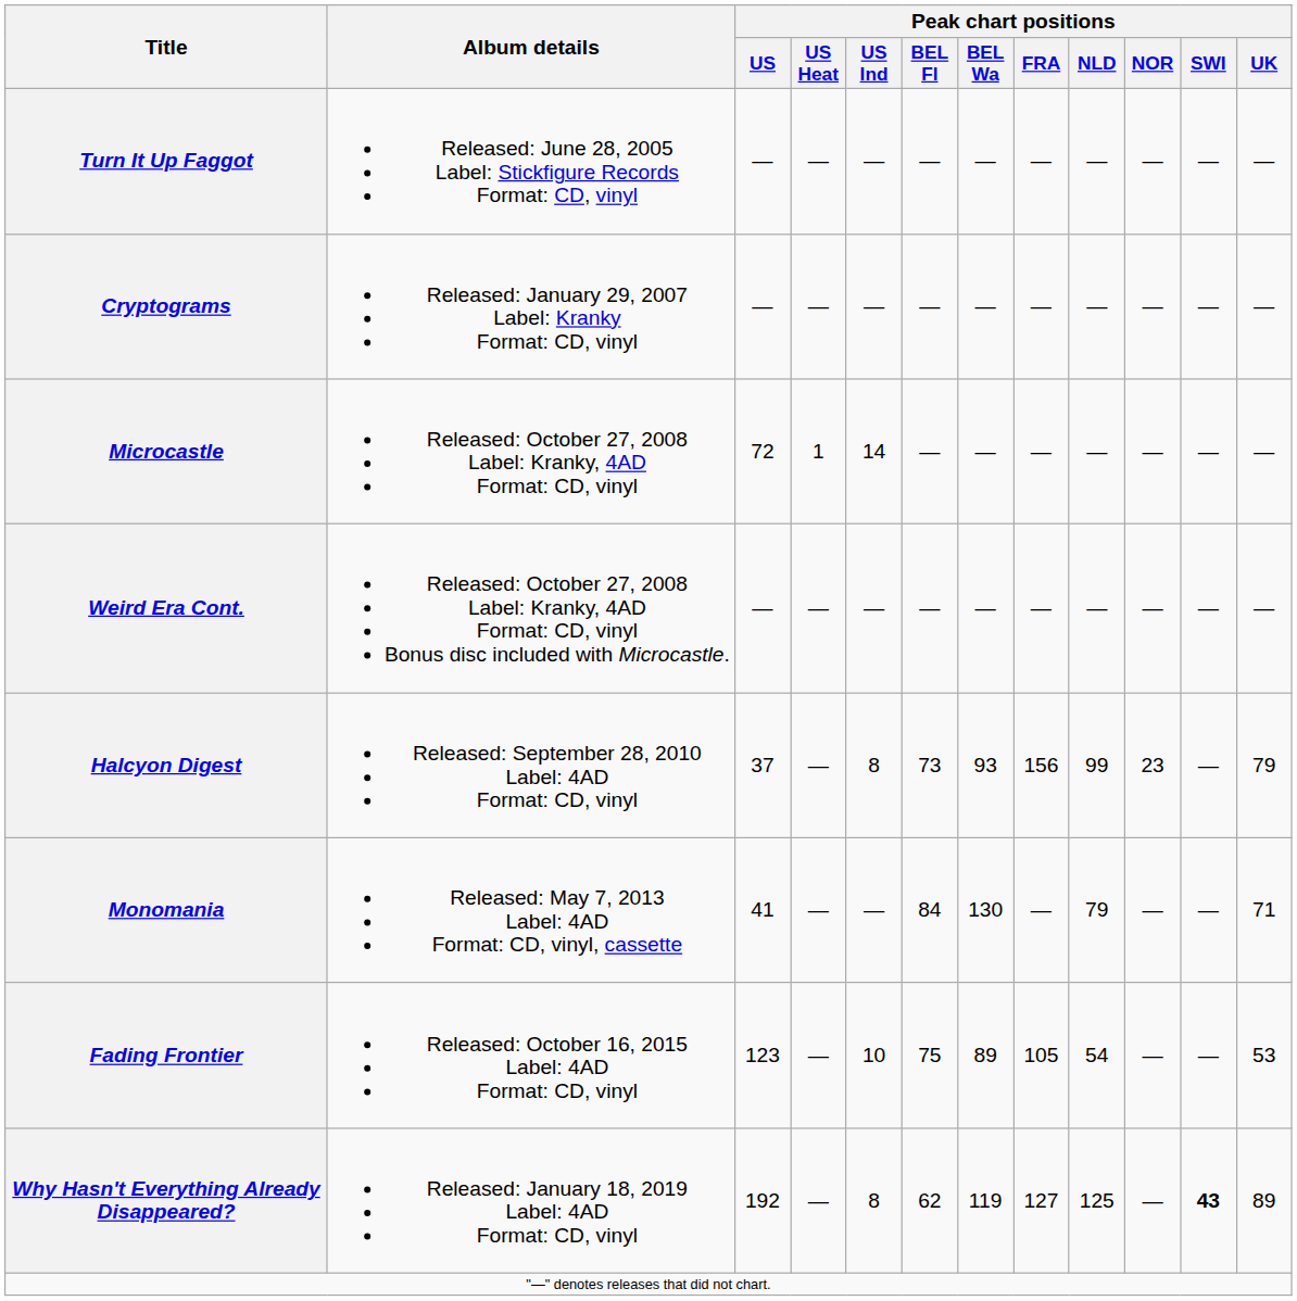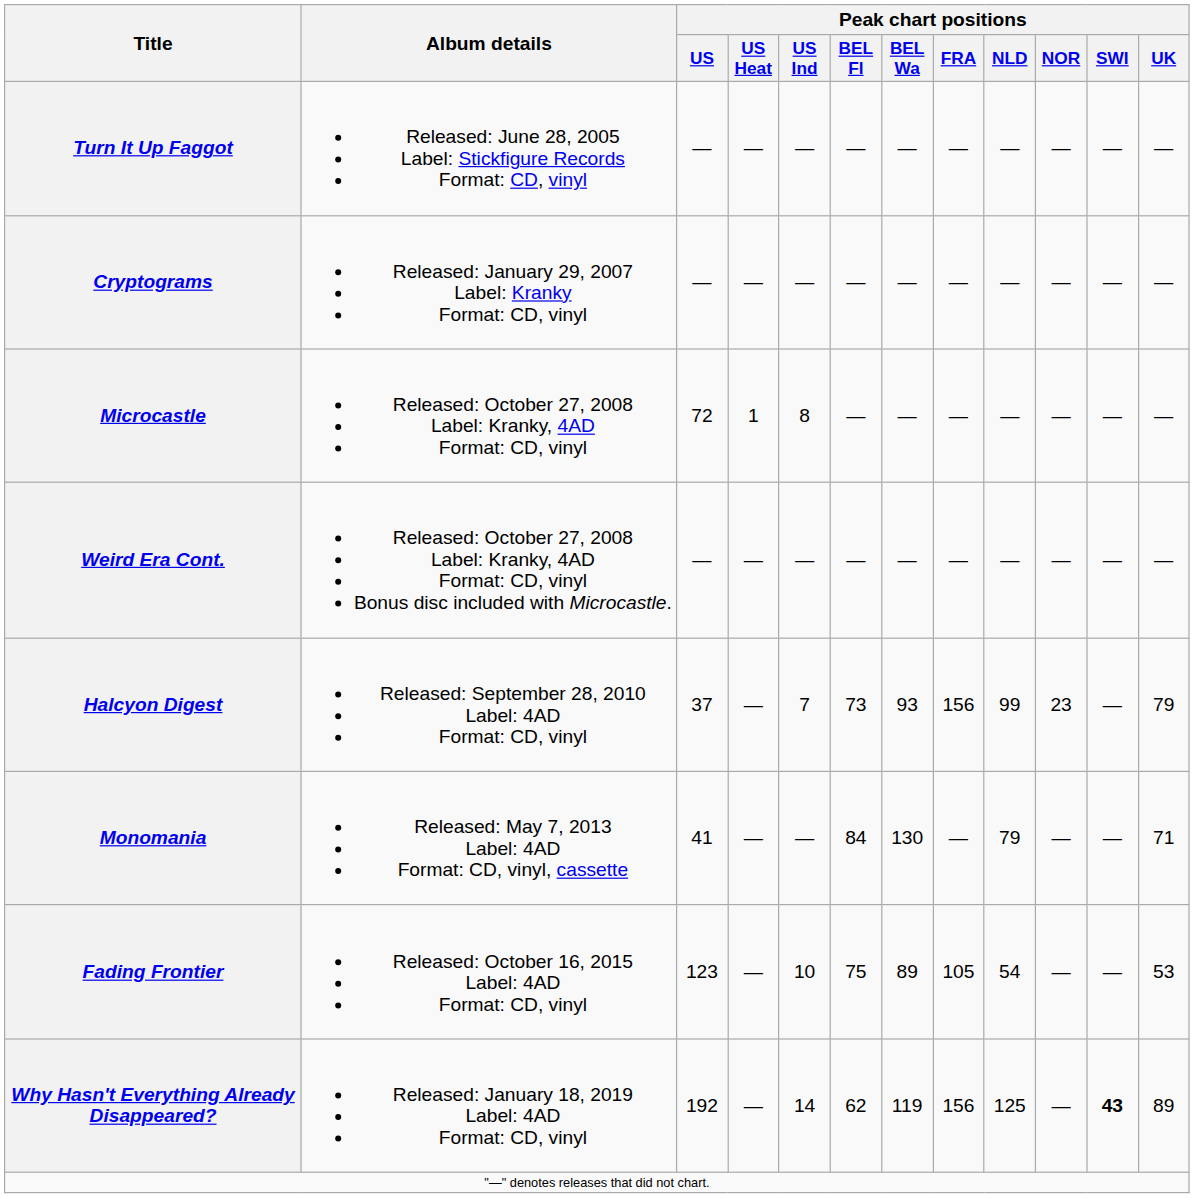 <table class="wikitable plainrowheaders" style="text-align:center;">
 <tr>
 <th rowspan="2" style="width:15em;">Title</th>
 <th rowspan="2">Album details</th>
 <th colspan="10">Peak chart positions</th>
 </tr>
 <tr>
 <th style="width:2.5em;font-size:90%"><a href='#'>US</a><br></th>
 <th style="width:2.5em;font-size:90%"><a href='#'>US<br>Heat</a><br></th>
 <th style="width:2.5em;font-size:90%"><a href='#'>US<br>Ind</a><br></th>
 <th style="width:2.5em;font-size:90%"><a href='#'>BEL<br>Fl</a><br></th>
 <th style="width:2.5em;font-size:90%"><a href='#'>BEL<br>Wa</a><br></th>
 <th style="width:2.5em;font-size:90%"><a href='#'>FRA</a><br></th>
 <th style="width:2.5em;font-size:90%"><a href='#'>NLD</a><br></th>
 <th style="width:2.5em;font-size:90%"><a href='#'>NOR</a><br></th>
 <th style="width:2.5em;font-size:90%"><a href='#'>SWI</a><br></th>
 <th style="width:2.5em;font-size:90%"><a href='#'>UK</a><br></th>
 </tr>
 <tr>
 <th scope="row"><em><a href='#'>Turn It Up Faggot</a></em></th>
 <td><br><ul><li>Released: June 28, 2005</li><li>Label: <a href='#'>Stickfigure Records</a></li><li>Format: <a href='#'>CD</a>, <a href='#'>vinyl</a></li></ul></td>
 <td>—</td>
 <td>—</td>
 <td>—</td>
 <td>—</td>
 <td>—</td>
 <td>—</td>
 <td>—</td>
 <td>—</td>
 <td>—</td>
 <td>—</td>
 </tr>
 <tr>
 <th scope="row"><em><a href='#'>Cryptograms</a></em></th>
 <td><br><ul><li>Released: January 29, 2007</li><li>Label: <a href='#'>Kranky</a></li><li>Format: CD, vinyl</li></ul></td>
 <td>—</td>
 <td>—</td>
 <td>—</td>
 <td>—</td>
 <td>—</td>
 <td>—</td>
 <td>—</td>
 <td>—</td>
 <td>—</td>
 <td>—</td>
 </tr>
 <tr>
 <th scope="row"><em><a href='#'>Microcastle</a></em></th>
 <td><br><ul><li>Released: October 27, 2008</li><li>Label: Kranky, <a href='#'>4AD</a></li><li>Format: CD, vinyl</li></ul></td>
 <td>72</td>
 <td>1</td>
-<td>14</td>
+<td>8</td>
 <td>—</td>
 <td>—</td>
 <td>—</td>
 <td>—</td>
 <td>—</td>
 <td>—</td>
 <td>—</td>
 </tr>
 <tr>
 <th scope="row"><em><a href='#'>Weird Era Cont.</a></em></th>
 <td><br><ul><li>Released: October 27, 2008</li><li>Label: Kranky, 4AD</li><li>Format: CD, vinyl</li><li>Bonus disc included with <em>Microcastle</em>.</li></ul></td>
 <td>—</td>
 <td>—</td>
 <td>—</td>
 <td>—</td>
 <td>—</td>
 <td>—</td>
 <td>—</td>
 <td>—</td>
 <td>—</td>
 <td>—</td>
 </tr>
 <tr>
 <th scope="row"><em><a href='#'>Halcyon Digest</a></em></th>
 <td><br><ul><li>Released: September 28, 2010</li><li>Label: 4AD</li><li>Format: CD, vinyl</li></ul></td>
 <td>37</td>
 <td>—</td>
-<td>8</td>
+<td>7</td>
 <td>73</td>
 <td>93</td>
 <td>156</td>
 <td>99</td>
 <td>23</td>
 <td>—</td>
 <td>79</td>
 </tr>
 <tr>
 <th scope="row"><em><a href='#'>Monomania</a></em></th>
 <td><br><ul><li>Released: May 7, 2013</li><li>Label: 4AD</li><li>Format: CD, vinyl, <a href='#'>cassette</a></li></ul></td>
 <td>41</td>
 <td>—</td>
 <td>—</td>
 <td>84</td>
 <td>130</td>
 <td>—</td>
 <td>79</td>
 <td>—</td>
 <td>—</td>
 <td>71</td>
 </tr>
 <tr>
 <th scope="row"><em><a href='#'>Fading Frontier</a></em></th>
 <td><br><ul><li>Released: October 16, 2015</li><li>Label: 4AD</li><li>Format: CD, vinyl</li></ul></td>
 <td>123</td>
 <td>—</td>
 <td>10</td>
 <td>75</td>
 <td>89</td>
 <td>105</td>
 <td>54</td>
 <td>—</td>
 <td>—</td>
 <td>53</td>
 </tr>
 <tr>
 <th scope="row"><em><a href='#'>Why Hasn't Everything Already Disappeared?</a></em></th>
 <td><br><ul><li>Released: January 18, 2019</li><li>Label: 4AD</li><li>Format: CD, vinyl</li></ul></td>
 <td>192</td>
 <td>—</td>
-<td>8</td>
+<td>14</td>
 <td>62</td>
 <td>119</td>
-<td>127</td>
+<td>156</td>
 <td>125</td>
 <td>—</td>
 <td><strong>43</strong></td>
 <td>89</td>
 </tr>
 <tr>
 <td colspan="12" style="text-align:center; font-size:8pt;">"—" denotes releases that did not chart.</td>
 </tr>
 </table>
